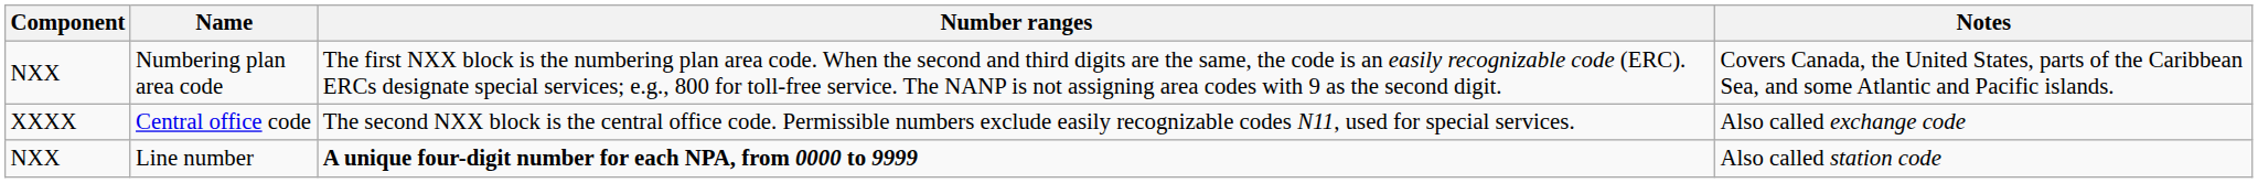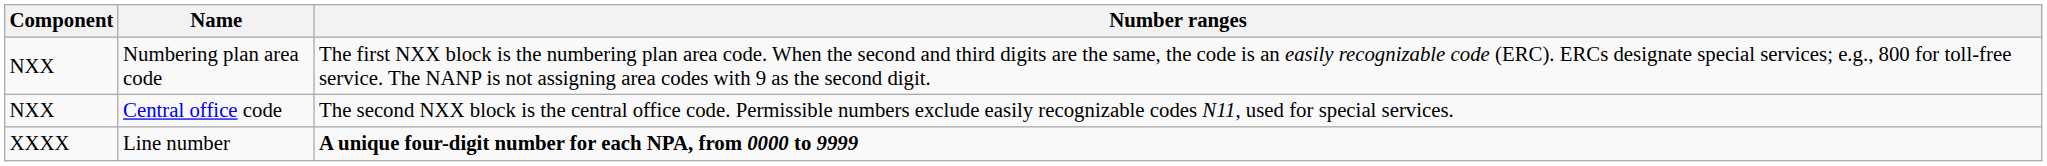 <table class=wikitable>
 <tr>
 <th>Component</th>
 <th>Name</th>
 <th>Number ranges</th>
-<th>Notes</th>
 </tr>
 <tr>
 <td>NXX<br></td>
 <td>Numbering plan area code</td>
 <td>The first NXX block is the numbering plan area code. When the second and third digits are the same, the code is an <em>easily recognizable code</em> (ERC). ERCs designate special services; e.g., 800 for toll-free service. The NANP is not assigning area codes with 9 as the second digit.</td>
-<td>Covers Canada, the United States, parts of the Caribbean Sea, and some Atlantic and Pacific islands.</td>
+</tr>
+<tr>
+<td>NXX</td>
+<td><a href='#'>Central office</a> code</td>
+<td>The second NXX block is the central office code. Permissible numbers exclude easily recognizable codes <em>N11</em>, used for special services.</td>
 </tr>
 <tr>
 <td>XXXX</td>
-<td><a href='#'>Central office</a> code</td>
-<td>The second NXX block is the central office code. Permissible numbers exclude easily recognizable codes <em>N11</em>, used for special services.</td>
-<td>Also called <em>exchange code</em></td>
-</tr>
-<tr>
-<td>NXX</td>
 <td>Line number</td>
 <td><strong>A unique four-digit number for each NPA, from <em>0000</em> to <em>9999</em></strong></td>
-<td>Also called <em>station code</em></td>
 </tr>
 </table>
